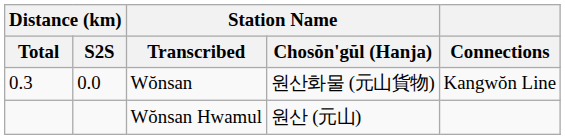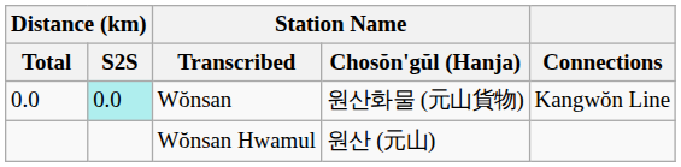 <table class="wikitable" style="font-size:90%;">
 <tr>
 <th colspan="2">Distance (km)</th>
 <th colspan="2">Station Name</th>
 <th></th>
 </tr>
 <tr>
 <th>Total</th>
 <th>S2S</th>
 <th>Transcribed</th>
 <th>Chosŏn'gŭl (Hanja)</th>
 <th>Connections</th>
 </tr>
 <tr>
-<td>0.3</td>
 <td>0.0</td>
+<td style="background: paleturquoise;">0.0</td>
 <td>Wŏnsan</td>
 <td>원산화물 (元山貨物)</td>
 <td>Kangwŏn Line</td>
 </tr>
 <tr>
 <td></td>
 <td></td>
 <td>Wŏnsan Hwamul</td>
 <td>원산 (元山)</td>
 <td></td>
 </tr>
 </table>
